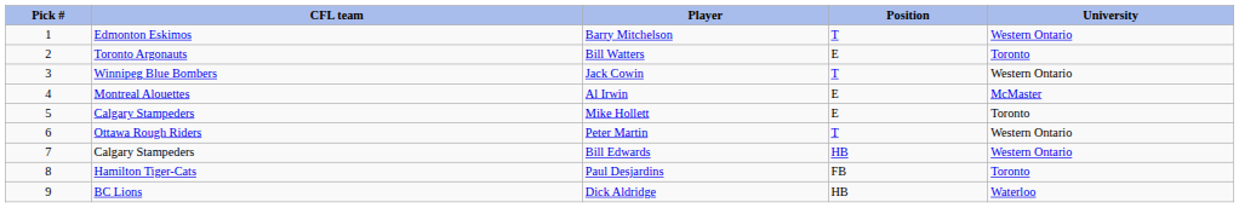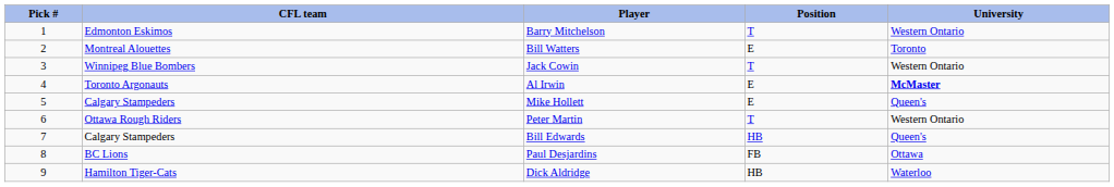 <table class="wikitable" style="width: 100%">
 <tr>
 <th style="background:#A8BDEC;" width=7%>Pick #</th>
 <th width=40% style="background:#A8BDEC;">CFL team</th>
 <th width=20% style="background:#A8BDEC;">Player</th>
 <th width=13% style="background:#A8BDEC;">Position</th>
 <th width=20% style="background:#A8BDEC;">University</th>
 </tr>
 <tr>
 <td align=center>1</td>
 <td><a href='#'>Edmonton Eskimos</a></td>
 <td><a href='#'>Barry Mitchelson</a></td>
 <td><a href='#'>T</a></td>
 <td><a href='#'>Western Ontario</a></td>
 </tr>
 <tr>
 <td align=center>2</td>
-<td><a href='#'>Toronto Argonauts</a></td>
+<td><a href='#'>Montreal Alouettes</a></td>
 <td><a href='#'>Bill Watters</a></td>
 <td>E</td>
 <td><a href='#'>Toronto</a></td>
 </tr>
 <tr>
 <td align=center>3</td>
 <td><a href='#'>Winnipeg Blue Bombers</a></td>
 <td><a href='#'>Jack Cowin</a></td>
 <td><a href='#'>T</a></td>
 <td>Western Ontario</td>
 </tr>
 <tr>
 <td align=center>4</td>
-<td><a href='#'>Montreal Alouettes</a></td>
+<td><a href='#'>Toronto Argonauts</a></td>
 <td><a href='#'>Al Irwin</a></td>
 <td>E</td>
-<td><a href='#'>McMaster</a></td>
+<td><strong><a href='#'>McMaster</a></strong></td>
 </tr>
 <tr>
 <td align=center>5</td>
 <td><a href='#'>Calgary Stampeders</a></td>
 <td><a href='#'>Mike Hollett</a></td>
 <td>E</td>
-<td>Toronto</td>
+<td><a href='#'>Queen's</a></td>
 </tr>
 <tr>
 <td align=center>6</td>
 <td><a href='#'>Ottawa Rough Riders</a></td>
 <td><a href='#'>Peter Martin</a></td>
 <td><a href='#'>T</a></td>
 <td>Western Ontario</td>
 </tr>
 <tr>
 <td align=center>7</td>
 <td>Calgary Stampeders</td>
 <td><a href='#'>Bill Edwards</a></td>
 <td><a href='#'>HB</a></td>
-<td><a href='#'>Western Ontario</a></td>
+<td><a href='#'>Queen's</a></td>
 </tr>
 <tr>
 <td align=center>8</td>
-<td><a href='#'>Hamilton Tiger-Cats</a></td>
+<td><a href='#'>BC Lions</a></td>
 <td><a href='#'>Paul Desjardins</a></td>
 <td>FB</td>
-<td><a href='#'>Toronto</a></td>
+<td><a href='#'>Ottawa</a></td>
 </tr>
 <tr>
 <td align=center>9</td>
-<td><a href='#'>BC Lions</a></td>
+<td><a href='#'>Hamilton Tiger-Cats</a></td>
 <td><a href='#'>Dick Aldridge</a></td>
 <td>HB</td>
 <td><a href='#'>Waterloo</a></td>
 </tr>
 </table>
